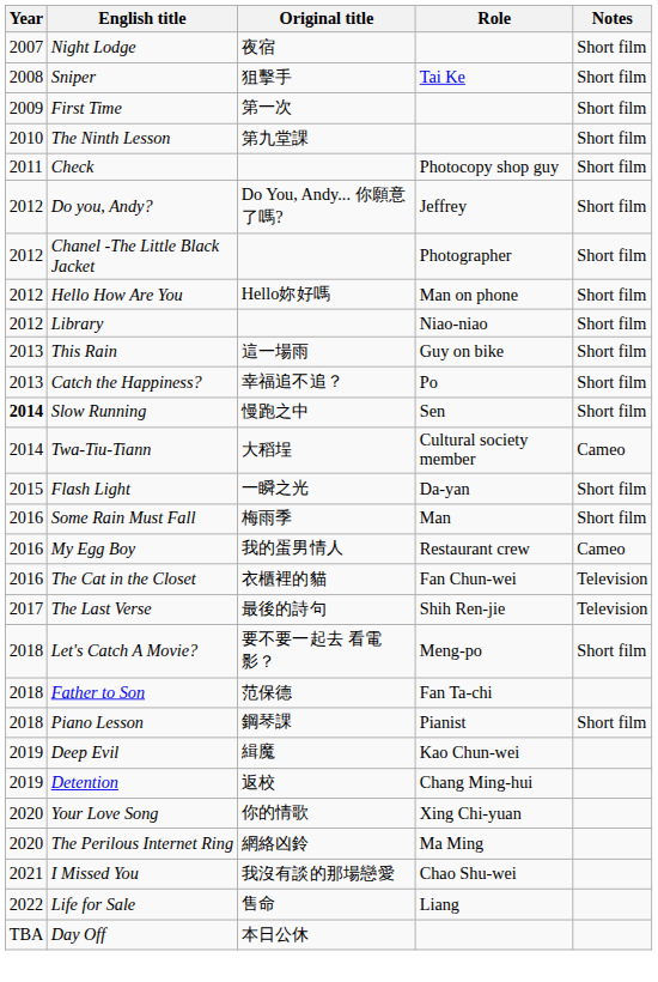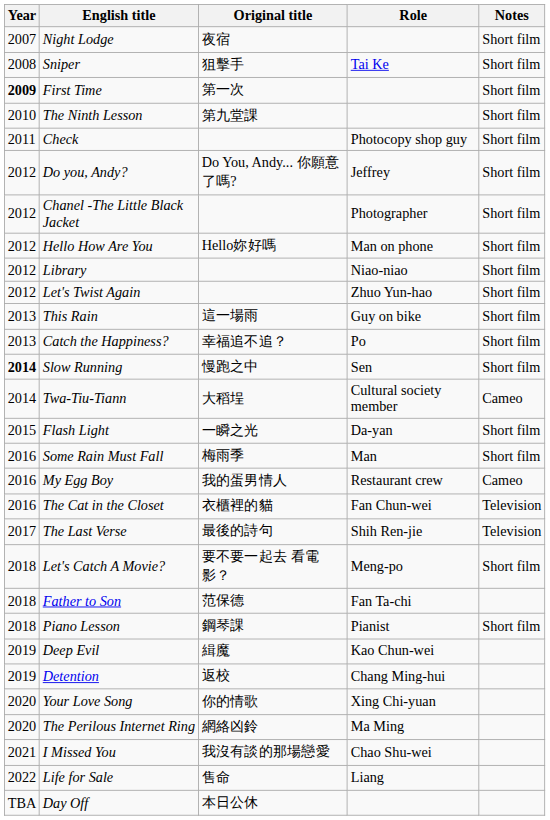 <table class="wikitable sortable">
 <tr>
 <th>Year</th>
 <th>English title</th>
 <th>Original title</th>
 <th>Role</th>
 <th class="unsortable">Notes</th>
 </tr>
 <tr>
 <td>2007</td>
 <td><em>Night Lodge</em></td>
 <td>夜宿</td>
 <td></td>
 <td>Short film</td>
 </tr>
 <tr>
 <td>2008</td>
 <td><em>Sniper</em></td>
 <td>狙擊手</td>
 <td><a href='#'>Tai Ke</a></td>
 <td>Short film</td>
 </tr>
 <tr>
-<td>2009</td>
+<td><strong>2009</strong></td>
 <td><em>First Time</em></td>
 <td>第一次</td>
 <td></td>
 <td>Short film</td>
 </tr>
 <tr>
 <td>2010</td>
 <td><em>The Ninth Lesson</em></td>
 <td>第九堂課</td>
 <td></td>
 <td>Short film</td>
 </tr>
 <tr>
 <td>2011</td>
 <td><em>Check</em></td>
 <td></td>
 <td>Photocopy shop guy</td>
 <td>Short film</td>
 </tr>
 <tr>
 <td>2012</td>
 <td><em>Do you, Andy?</em></td>
 <td>Do You, Andy... 你願意了嗎?</td>
 <td>Jeffrey</td>
 <td>Short film</td>
 </tr>
 <tr>
 <td>2012</td>
 <td><em>Chanel  -The Little Black Jacket</em></td>
 <td></td>
 <td>Photographer</td>
 <td>Short film</td>
 </tr>
 <tr>
 <td>2012</td>
 <td><em>Hello How Are You</em></td>
 <td>Hello妳好嗎</td>
 <td>Man on phone</td>
 <td>Short film</td>
 </tr>
 <tr>
 <td>2012</td>
 <td><em>Library</em></td>
 <td></td>
 <td>Niao-niao</td>
+<td>Short film</td>
+</tr>
+<tr>
+<td>2012</td>
+<td><em>Let's Twist Again</em></td>
+<td></td>
+<td>Zhuo Yun-hao</td>
 <td>Short film</td>
 </tr>
 <tr>
 <td>2013</td>
 <td><em>This Rain</em></td>
 <td>這一場雨</td>
 <td>Guy on bike</td>
 <td>Short film</td>
 </tr>
 <tr>
 <td>2013</td>
 <td><em>Catch the Happiness?</em></td>
 <td>幸福追不追？</td>
 <td>Po</td>
 <td>Short film</td>
 </tr>
 <tr>
 <td><strong>2014</strong></td>
 <td><em>Slow Running</em></td>
 <td>慢跑之中</td>
 <td>Sen</td>
 <td>Short film</td>
 </tr>
 <tr>
 <td>2014</td>
 <td><em>Twa-Tiu-Tiann</em></td>
 <td>大稻埕</td>
 <td>Cultural society member</td>
 <td>Cameo</td>
 </tr>
 <tr>
 <td>2015</td>
 <td><em>Flash Light</em></td>
 <td>一瞬之光</td>
 <td>Da-yan</td>
 <td>Short film</td>
 </tr>
 <tr>
 <td>2016</td>
 <td><em>Some Rain Must Fall</em></td>
 <td>梅雨季</td>
 <td>Man</td>
 <td>Short film</td>
 </tr>
 <tr>
 <td>2016</td>
 <td><em>My Egg Boy</em></td>
 <td>我的蛋男情人</td>
 <td>Restaurant crew</td>
 <td>Cameo</td>
 </tr>
 <tr>
 <td>2016</td>
 <td><em>The Cat in the Closet</em></td>
 <td>衣櫃裡的貓</td>
 <td>Fan Chun-wei</td>
 <td>Television</td>
 </tr>
 <tr>
 <td>2017</td>
 <td><em>The Last Verse</em></td>
 <td>最後的詩句</td>
 <td>Shih Ren-jie</td>
 <td>Television</td>
 </tr>
 <tr>
 <td>2018</td>
 <td><em>Let's Catch A Movie?</em></td>
 <td>要不要一起去 看電影？</td>
 <td>Meng-po</td>
 <td>Short film</td>
 </tr>
 <tr>
 <td>2018</td>
 <td><em><a href='#'>Father to Son</a></em></td>
 <td>范保德</td>
 <td>Fan Ta-chi</td>
 <td></td>
 </tr>
 <tr>
 <td>2018</td>
 <td><em>Piano Lesson</em></td>
 <td>鋼琴課</td>
 <td>Pianist</td>
 <td>Short film</td>
 </tr>
 <tr>
 <td>2019</td>
 <td><em>Deep Evil</em></td>
 <td>緝魔</td>
 <td>Kao Chun-wei</td>
 <td></td>
 </tr>
 <tr>
 <td>2019</td>
 <td><em><a href='#'>Detention</a></em></td>
 <td>返校</td>
 <td>Chang Ming-hui</td>
 <td></td>
 </tr>
 <tr>
 <td>2020</td>
 <td><em>Your Love Song</em></td>
 <td>你的情歌</td>
 <td>Xing Chi-yuan</td>
 <td></td>
 </tr>
 <tr>
 <td>2020</td>
 <td><em>The Perilous Internet Ring</em></td>
 <td>網絡凶鈴</td>
 <td>Ma Ming</td>
 <td></td>
 </tr>
 <tr>
 <td>2021</td>
 <td><em>I Missed You</em></td>
 <td>我沒有談的那場戀愛</td>
 <td>Chao Shu-wei</td>
 <td></td>
 </tr>
 <tr>
 <td>2022</td>
 <td><em>Life for Sale</em></td>
 <td>售命</td>
 <td>Liang</td>
 <td></td>
 </tr>
 <tr>
 <td>TBA</td>
 <td><em>Day Off</em></td>
 <td>本日公休</td>
 <td></td>
 <td></td>
 </tr>
 </table>
